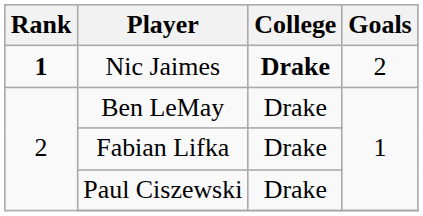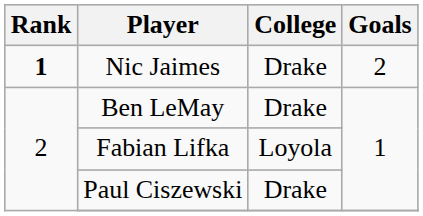 <table class="wikitable" style="text-align:center">
 <tr>
 <th>Rank</th>
 <th>Player</th>
 <th>College</th>
 <th>Goals</th>
 </tr>
 <tr>
 <td><strong>1</strong></td>
 <td> Nic Jaimes</td>
-<td><strong>Drake</strong></td>
+<td>Drake</td>
 <td>2</td>
 </tr>
 <tr>
 <td rowspan="5">2</td>
 <td> Ben LeMay</td>
 <td>Drake</td>
 <td rowspan="3">1</td>
 </tr>
 <tr>
 <td> Fabian Lifka</td>
-<td>Drake</td>
+<td>Loyola</td>
 </tr>
 <tr>
 <td> Paul Ciszewski</td>
 <td>Drake</td>
 </tr>
 <tr>
 </tr>
 </table>
